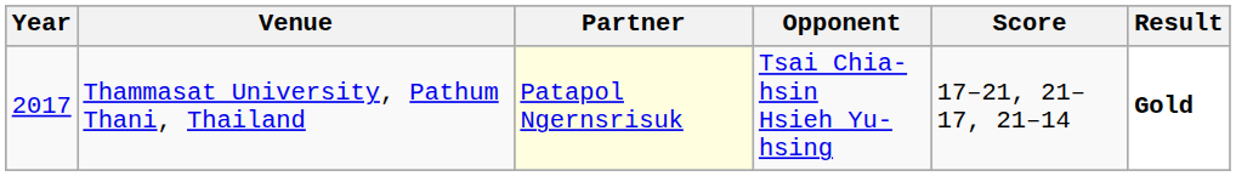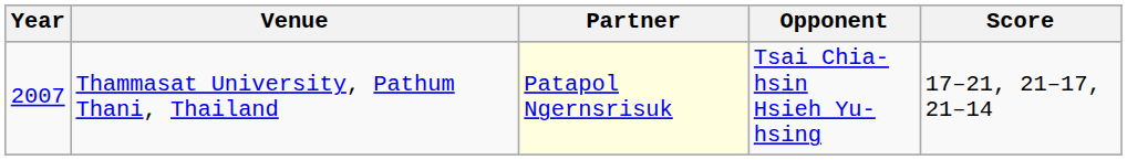 <table class="sortable wikitable" style="font-size: 95%;">
 <tr>
 <th>Year</th>
 <th>Venue</th>
 <th>Partner</th>
 <th>Opponent</th>
 <th>Score</th>
-<th>Result</th>
 </tr>
 <tr>
-<td align="center"><a href='#'>2017</a></td>
+<td align="center"><a href='#'>2007</a></td>
 <td align="left"><a href='#'>Thammasat University</a>, <a href='#'>Pathum Thani</a>, <a href='#'>Thailand</a></td>
 <td align="left" style="background: lightyellow;"> <a href='#'>Patapol Ngernsrisuk</a></td>
 <td align="left"> <a href='#'>Tsai Chia-hsin</a> <br>  <a href='#'>Hsieh Yu-hsing</a></td>
 <td align="left">17–21, 21–17, 21–14</td>
-<td style="text-align:left; background:white"> <strong>Gold</strong></td>
 </tr>
 </table>
